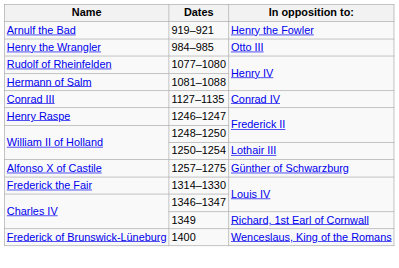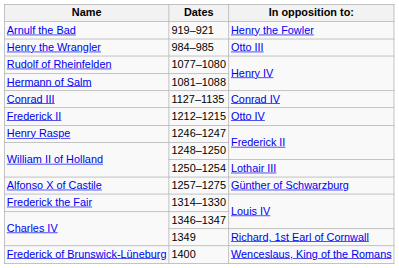 <table class="wikitable">
 <tr>
 <th>Name</th>
 <th>Dates</th>
 <th>In opposition to:</th>
 </tr>
 <tr>
 <td><a href='#'>Arnulf the Bad</a></td>
 <td>919–921</td>
 <td><a href='#'>Henry the Fowler</a></td>
 </tr>
 <tr>
 <td><a href='#'>Henry the Wrangler</a></td>
 <td>984–985</td>
 <td><a href='#'>Otto III</a></td>
 </tr>
 <tr>
 <td><a href='#'>Rudolf of Rheinfelden</a></td>
 <td>1077–1080</td>
 <td rowspan="2"><a href='#'>Henry IV</a></td>
 </tr>
 <tr>
 <td><a href='#'>Hermann of Salm</a></td>
 <td>1081–1088</td>
 </tr>
 <tr>
 <td><a href='#'>Conrad III</a></td>
 <td>1127–1135</td>
 <td><a href='#'>Conrad IV</a></td>
+</tr>
+<tr>
+<td><a href='#'>Frederick II</a></td>
+<td>1212–1215</td>
+<td><a href='#'>Otto IV</a></td>
 </tr>
 <tr>
 <td><a href='#'>Henry Raspe</a></td>
 <td>1246–1247</td>
 <td rowspan="2"><a href='#'>Frederick II</a></td>
 </tr>
 <tr>
 <td rowspan="2"><a href='#'>William II of Holland</a></td>
 <td>1248–1250</td>
 </tr>
 <tr>
 <td>1250–1254</td>
 <td><a href='#'>Lothair III</a></td>
 </tr>
 <tr>
 <td><a href='#'>Alfonso X of Castile</a></td>
 <td>1257–1275</td>
 <td><a href='#'>Günther of Schwarzburg</a></td>
 </tr>
 <tr>
 <td><a href='#'>Frederick the Fair</a></td>
 <td>1314–1330</td>
 <td rowspan=2><a href='#'>Louis IV</a></td>
 </tr>
 <tr>
 <td rowspan=2><a href='#'>Charles IV</a></td>
 <td>1346–1347</td>
 </tr>
 <tr>
 <td>1349</td>
 <td><a href='#'>Richard, 1st Earl of Cornwall</a></td>
 </tr>
 <tr>
 <td><a href='#'>Frederick of Brunswick-Lüneburg</a></td>
 <td>1400</td>
 <td><a href='#'>Wenceslaus, King of the Romans</a></td>
 </tr>
 </table>
